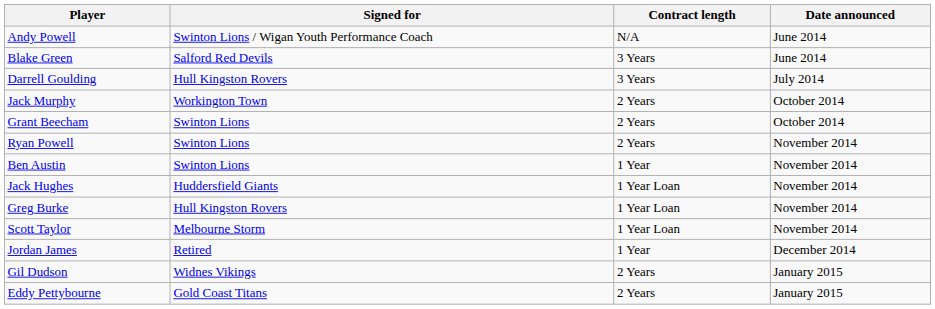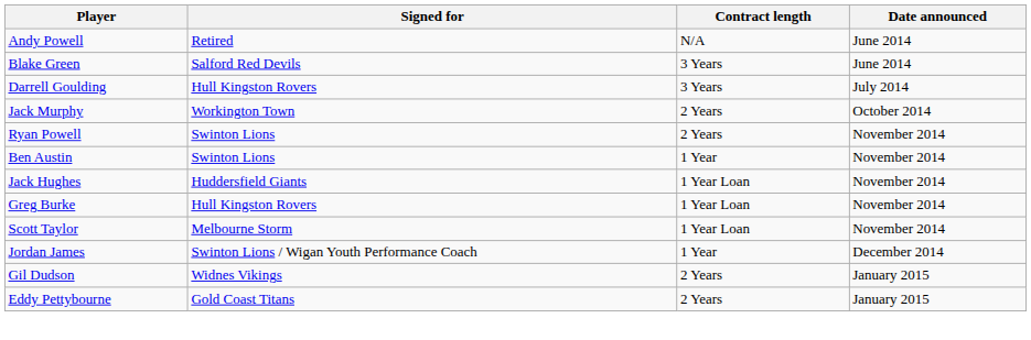 <table class="wikitable"  style="width:65%; font-size:90%;">
 <tr>
 <th>Player</th>
 <th>Signed for</th>
 <th>Contract length</th>
 <th>Date announced</th>
 </tr>
 <tr>
 <td> <a href='#'>Andy Powell</a></td>
-<td><a href='#'>Swinton Lions</a> / Wigan Youth Performance Coach</td>
+<td><a href='#'>Retired</a></td>
 <td>N/A</td>
 <td>June 2014</td>
 </tr>
 <tr>
 <td> <a href='#'>Blake Green</a></td>
 <td><a href='#'>Salford Red Devils</a></td>
 <td>3 Years</td>
 <td>June 2014</td>
 </tr>
 <tr>
 <td> <a href='#'>Darrell Goulding</a></td>
 <td><a href='#'>Hull Kingston Rovers</a></td>
 <td>3 Years</td>
 <td>July 2014</td>
 </tr>
 <tr>
 <td> <a href='#'>Jack Murphy</a></td>
 <td><a href='#'>Workington Town</a></td>
-<td>2 Years</td>
-<td>October 2014</td>
-</tr>
-<tr>
-<td> <a href='#'>Grant Beecham</a></td>
-<td><a href='#'>Swinton Lions</a></td>
 <td>2 Years</td>
 <td>October 2014</td>
 </tr>
 <tr>
 <td> <a href='#'>Ryan Powell</a></td>
 <td><a href='#'>Swinton Lions</a></td>
 <td>2 Years</td>
 <td>November 2014</td>
 </tr>
 <tr>
 <td> <a href='#'>Ben Austin</a></td>
 <td><a href='#'>Swinton Lions</a></td>
 <td>1 Year</td>
 <td>November 2014</td>
 </tr>
 <tr>
 <td> <a href='#'>Jack Hughes</a></td>
 <td><a href='#'>Huddersfield Giants</a></td>
 <td>1 Year Loan</td>
 <td>November 2014</td>
 </tr>
 <tr>
 <td> <a href='#'>Greg Burke</a></td>
 <td><a href='#'>Hull Kingston Rovers</a></td>
 <td>1 Year Loan</td>
 <td>November 2014</td>
 </tr>
 <tr>
 <td> <a href='#'>Scott Taylor</a></td>
 <td><a href='#'>Melbourne Storm</a></td>
 <td>1 Year Loan</td>
 <td>November 2014</td>
 </tr>
 <tr>
 <td> <a href='#'>Jordan James</a></td>
-<td><a href='#'>Retired</a></td>
+<td><a href='#'>Swinton Lions</a> / Wigan Youth Performance Coach</td>
 <td>1 Year</td>
 <td>December 2014</td>
 </tr>
 <tr>
 <td> <a href='#'>Gil Dudson</a></td>
 <td><a href='#'>Widnes Vikings</a></td>
 <td>2 Years</td>
 <td>January 2015</td>
 </tr>
 <tr>
 <td> <a href='#'>Eddy Pettybourne</a></td>
 <td><a href='#'>Gold Coast Titans</a></td>
 <td>2 Years</td>
 <td>January 2015</td>
 </tr>
 </table>
